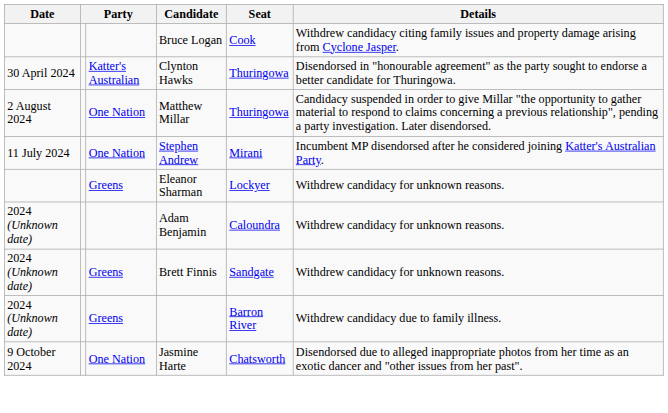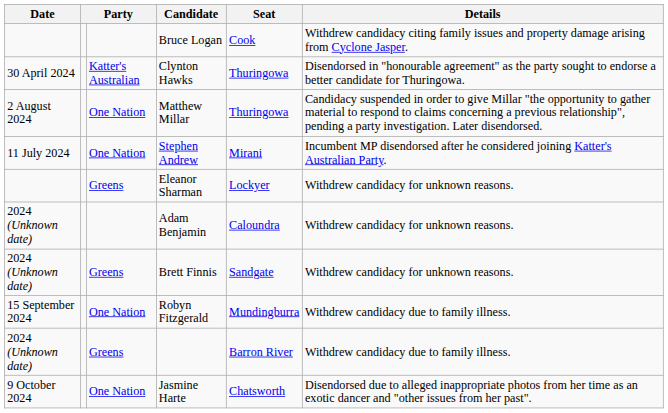 <table class="wikitable">
 <tr>
 <th>Date</th>
 <th colspan=2>Party</th>
 <th>Candidate</th>
 <th>Seat</th>
 <th>Details</th>
 </tr>
 <tr>
 <td></td>
 <td></td>
 <td></td>
 <td>Bruce Logan</td>
 <td><a href='#'>Cook</a></td>
 <td>Withdrew candidacy citing family issues and property damage arising from <a href='#'>Cyclone Jasper</a>.</td>
 </tr>
 <tr>
 <td>30 April 2024</td>
 <td></td>
 <td><a href='#'>Katter's Australian</a></td>
 <td>Clynton Hawks</td>
 <td><a href='#'>Thuringowa</a></td>
 <td>Disendorsed in "honourable agreement" as the party sought to endorse a better candidate for Thuringowa.</td>
 </tr>
 <tr>
 <td>2 August 2024</td>
 <td></td>
 <td><a href='#'>One Nation</a></td>
 <td>Matthew Millar</td>
 <td><a href='#'>Thuringowa</a></td>
 <td>Candidacy suspended in order to give Millar "the opportunity to gather material to respond to claims concerning a previous relationship", pending a party investigation. Later disendorsed. </td>
 </tr>
 <tr>
 <td>11 July 2024</td>
 <td></td>
 <td><a href='#'>One Nation</a></td>
 <td><a href='#'>Stephen Andrew</a></td>
 <td><a href='#'>Mirani</a></td>
 <td>Incumbent MP disendorsed after he considered joining <a href='#'>Katter's Australian Party</a>.</td>
 </tr>
 <tr>
 <td></td>
 <td></td>
 <td><a href='#'>Greens</a></td>
 <td>Eleanor Sharman</td>
 <td><a href='#'>Lockyer</a></td>
 <td>Withdrew candidacy for unknown reasons.</td>
 </tr>
 <tr>
 <td>2024 <em>(Unknown date)</em></td>
 <td></td>
 <td></td>
 <td>Adam Benjamin</td>
 <td><a href='#'>Caloundra</a></td>
 <td>Withdrew candidacy for unknown reasons.</td>
 </tr>
 <tr>
 <td>2024 <em>(Unknown date)</em></td>
 <td></td>
 <td><a href='#'>Greens</a></td>
 <td>Brett Finnis</td>
 <td><a href='#'>Sandgate</a></td>
 <td>Withdrew candidacy for unknown reasons.</td>
 </tr>
 <tr>
+<td>15 September 2024</td>
+<td></td>
+<td><a href='#'>One Nation</a></td>
+<td>Robyn Fitzgerald</td>
+<td><a href='#'>Mundingburra</a></td>
+<td>Withdrew candidacy due to family illness.</td>
+</tr>
+<tr>
 <td>2024 <em>(Unknown date)</em></td>
 <td></td>
 <td><a href='#'>Greens</a></td>
 <td></td>
 <td><a href='#'>Barron River</a></td>
 <td>Withdrew candidacy due to family illness.</td>
 </tr>
 <tr>
 <td>9 October 2024</td>
 <td></td>
 <td><a href='#'>One Nation</a></td>
 <td>Jasmine Harte</td>
 <td><a href='#'>Chatsworth</a></td>
 <td>Disendorsed due to alleged inappropriate photos from her time as an exotic dancer and "other issues from her past".</td>
 </tr>
 </table>
